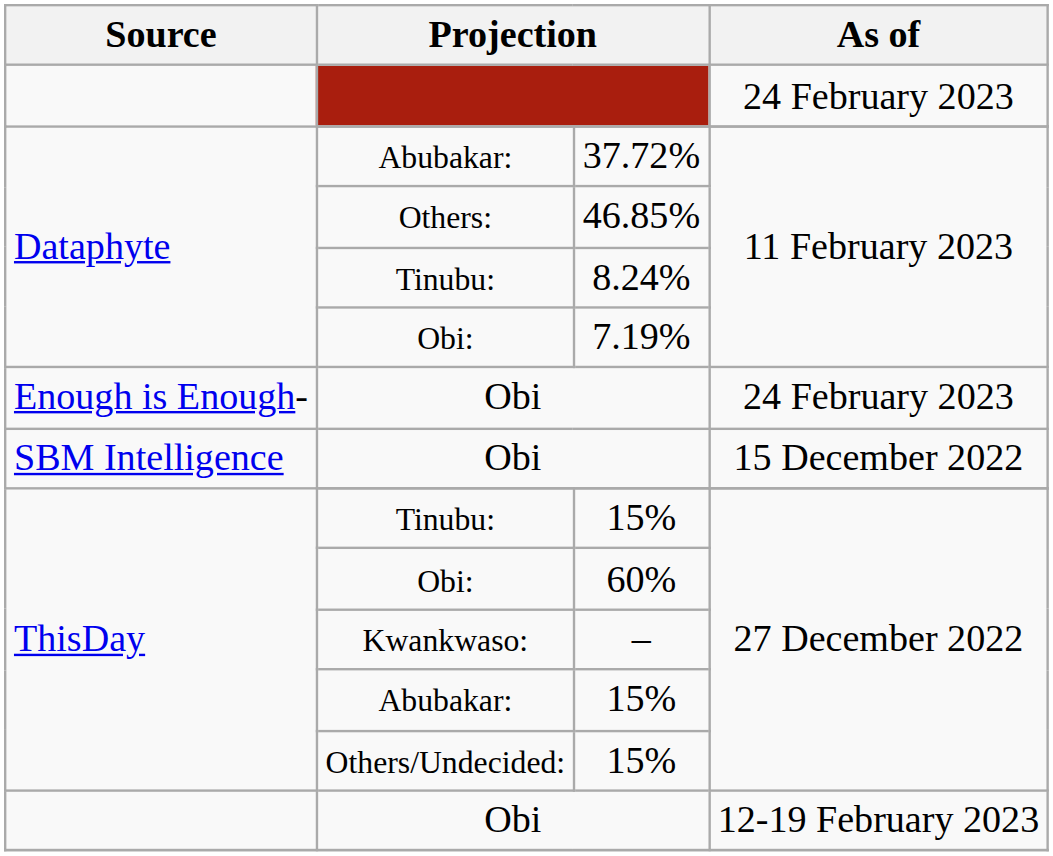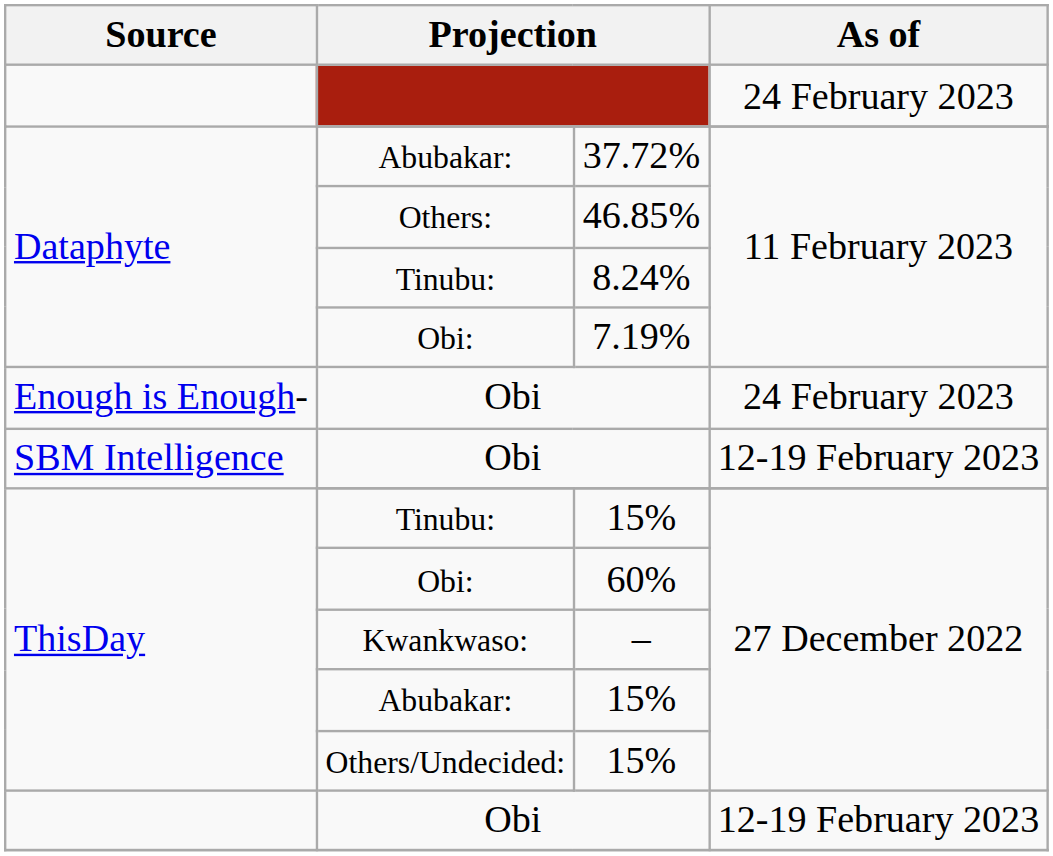 <table class="wikitable" style="text-align:center">
 <tr>
 <th>Source</th>
 <th colspan=2>Projection</th>
 <th>As of</th>
 </tr>
 <tr>
 <td align="left"></td>
 <td colspan=2 bgcolor=#a91e0e></td>
 <td>24 February 2023</td>
 </tr>
 <tr>
 <td rowspan=5 align="left"><a href='#'>Dataphyte</a></td>
 </tr>
 <tr>
 <td><small>Abubakar:</small></td>
 <td>37.72%</td>
 <td rowspan=4>11 February 2023</td>
 </tr>
 <tr>
 <td><small>Others:</small></td>
 <td>46.85%</td>
 </tr>
 <tr>
 <td><small>Tinubu:</small></td>
 <td>8.24%</td>
 </tr>
 <tr>
 <td><small>Obi:</small></td>
 <td>7.19%</td>
 </tr>
 <tr>
 <td align="left"><a href='#'>Enough is Enough</a>-<br></td>
 <td colspan=2 >Obi</td>
 <td>24 February 2023</td>
 </tr>
 <tr>
 <td align="left"><a href='#'>SBM Intelligence</a></td>
 <td colspan=2 >Obi</td>
-<td>15 December 2022</td>
+<td>12-19 February 2023</td>
 </tr>
 <tr>
 <td rowspan=6 align="left"><a href='#'>ThisDay</a></td>
 </tr>
 <tr>
 <td><small>Tinubu:</small></td>
 <td>15%</td>
 <td rowspan=5>27 December 2022</td>
 </tr>
 <tr>
 <td><small>Obi:</small></td>
 <td>60%</td>
 </tr>
 <tr>
 <td><small>Kwankwaso:</small></td>
 <td>–</td>
 </tr>
 <tr>
 <td><small>Abubakar:</small></td>
 <td>15%</td>
 </tr>
 <tr>
 <td><small>Others/Undecided:</small></td>
 <td>15%</td>
 </tr>
 <tr>
 <td align="left"></td>
 <td colspan=2 >Obi</td>
 <td>12-19 February 2023</td>
 </tr>
 <tr>
 </tr>
 </table>
